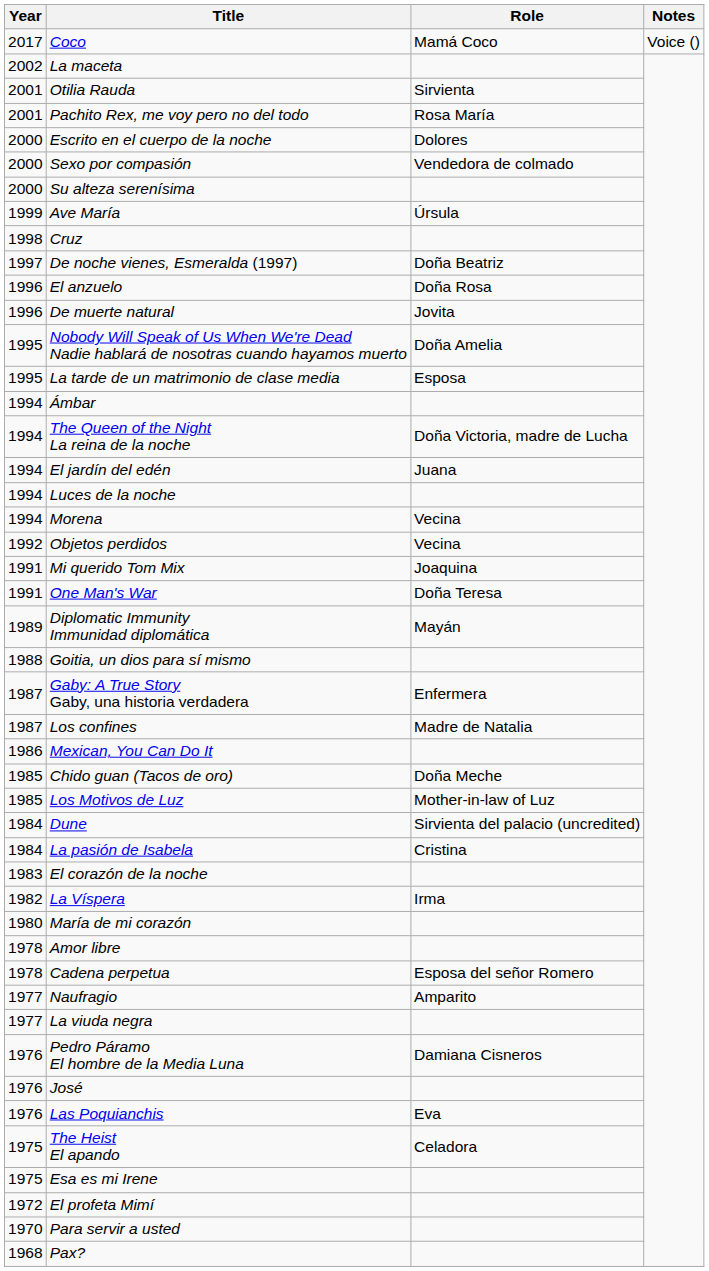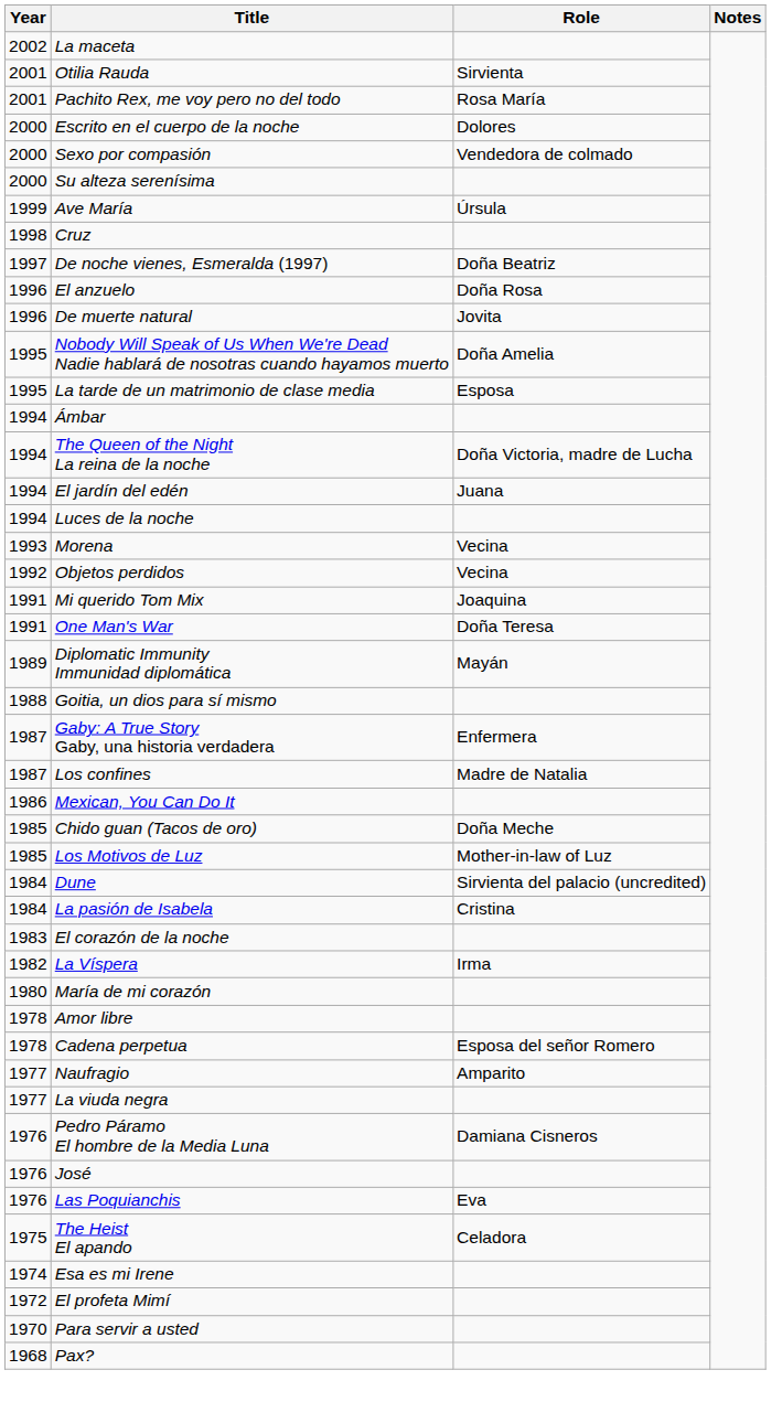 <table class="wikitable sortable">
 <tr>
 <th>Year</th>
 <th>Title</th>
 <th>Role</th>
 <th>Notes</th>
-</tr>
-<tr>
-<td>2017</td>
-<td><em><a href='#'>Coco</a></em></td>
-<td>Mamá Coco</td>
-<td>Voice ()</td>
 </tr>
 <tr>
 <td>2002</td>
 <td><em>La maceta</em></td>
 <td></td>
 </tr>
 <tr>
 <td>2001</td>
 <td><em>Otilia Rauda</em></td>
 <td>Sirvienta</td>
 </tr>
 <tr>
 <td>2001</td>
 <td><em>Pachito Rex, me voy pero no del todo</em></td>
 <td>Rosa María</td>
 </tr>
 <tr>
 <td>2000</td>
 <td><em>Escrito en el cuerpo de la noche</em></td>
 <td>Dolores</td>
 </tr>
 <tr>
 <td>2000</td>
 <td><em>Sexo por compasión</em></td>
 <td>Vendedora de colmado</td>
 </tr>
 <tr>
 <td>2000</td>
 <td><em>Su alteza serenísima</em></td>
 <td></td>
 </tr>
 <tr>
 <td>1999</td>
 <td><em>Ave María</em></td>
 <td>Úrsula</td>
 </tr>
 <tr>
 <td>1998</td>
 <td><em>Cruz</em></td>
 <td></td>
 </tr>
 <tr>
 <td>1997</td>
 <td><em>De noche vienes, Esmeralda</em> (1997)</td>
 <td>Doña Beatriz</td>
 </tr>
 <tr>
 <td>1996</td>
 <td><em>El anzuelo</em></td>
 <td>Doña Rosa</td>
 </tr>
 <tr>
 <td>1996</td>
 <td><em>De muerte natural</em></td>
 <td>Jovita</td>
 </tr>
 <tr>
 <td>1995</td>
 <td><em><a href='#'>Nobody Will Speak of Us When We're Dead</a></em><br><em>Nadie hablará de nosotras cuando hayamos muerto</em></td>
 <td>Doña Amelia</td>
 </tr>
 <tr>
 <td>1995</td>
 <td><em>La tarde de un matrimonio de clase media</em></td>
 <td>Esposa</td>
 </tr>
 <tr>
 <td>1994</td>
 <td><em>Ámbar</em></td>
 <td></td>
 </tr>
 <tr>
 <td>1994</td>
 <td><em><a href='#'>The Queen of the Night</a></em><br><em>La reina de la noche</em></td>
 <td>Doña Victoria, madre de Lucha</td>
 </tr>
 <tr>
 <td>1994</td>
 <td><em>El jardín del edén</em></td>
 <td>Juana</td>
 </tr>
 <tr>
 <td>1994</td>
 <td><em>Luces de la noche</em></td>
 <td></td>
 </tr>
 <tr>
-<td>1994</td>
+<td>1993</td>
 <td><em>Morena</em></td>
 <td>Vecina</td>
 </tr>
 <tr>
 <td>1992</td>
 <td><em>Objetos perdidos</em></td>
 <td>Vecina</td>
 </tr>
 <tr>
 <td>1991</td>
 <td><em>Mi querido Tom Mix</em></td>
 <td>Joaquina</td>
 </tr>
 <tr>
 <td>1991</td>
 <td><em><a href='#'>One Man's War</a></em></td>
 <td>Doña Teresa</td>
 </tr>
 <tr>
 <td>1989</td>
 <td><em>Diplomatic Immunity</em><br><em>Immunidad diplomática</em></td>
 <td>Mayán</td>
 </tr>
 <tr>
 <td>1988</td>
 <td><em>Goitia, un dios para sí mismo</em></td>
 <td></td>
 </tr>
 <tr>
 <td>1987</td>
 <td><em><a href='#'>Gaby: A True Story</a></em><br>Gaby, una historia verdadera</td>
 <td>Enfermera</td>
 </tr>
 <tr>
 <td>1987</td>
 <td><em>Los confines</em></td>
 <td>Madre de Natalia</td>
 </tr>
 <tr>
 <td>1986</td>
 <td><em><a href='#'>Mexican, You Can Do It</a></em></td>
 <td></td>
 </tr>
 <tr>
 <td>1985</td>
 <td><em>Chido guan (Tacos de oro)</em></td>
 <td>Doña Meche</td>
 </tr>
 <tr>
 <td>1985</td>
 <td><em><a href='#'>Los Motivos de Luz</a></em></td>
 <td>Mother-in-law of Luz</td>
 </tr>
 <tr>
 <td>1984</td>
 <td><em><a href='#'>Dune</a></em></td>
 <td>Sirvienta del palacio (uncredited)</td>
 </tr>
 <tr>
 <td>1984</td>
 <td><em><a href='#'>La pasión de Isabela</a></em></td>
 <td>Cristina</td>
 </tr>
 <tr>
 <td>1983</td>
 <td><em>El corazón de la noche</em></td>
 <td></td>
 </tr>
 <tr>
 <td>1982</td>
 <td><em><a href='#'>La Víspera</a></em></td>
 <td>Irma</td>
 </tr>
 <tr>
 <td>1980</td>
 <td><em>María de mi corazón</em></td>
 <td></td>
 </tr>
 <tr>
 <td>1978</td>
 <td><em>Amor libre</em></td>
 <td></td>
 </tr>
 <tr>
 <td>1978</td>
 <td><em>Cadena perpetua</em></td>
 <td>Esposa del señor Romero</td>
 </tr>
 <tr>
 <td>1977</td>
 <td><em>Naufragio</em></td>
 <td>Amparito</td>
 </tr>
 <tr>
 <td>1977</td>
 <td><em>La viuda negra</em></td>
 <td></td>
 </tr>
 <tr>
 <td>1976</td>
 <td><em>Pedro Páramo</em><br><em>El hombre de la Media Luna</em></td>
 <td>Damiana Cisneros</td>
 </tr>
 <tr>
 <td>1976</td>
 <td><em>José</em></td>
 <td></td>
 </tr>
 <tr>
 <td>1976</td>
 <td><em><a href='#'>Las Poquianchis</a></em></td>
 <td>Eva</td>
 </tr>
 <tr>
 <td>1975</td>
 <td><em><a href='#'>The Heist</a></em><br><em>El apando</em></td>
 <td>Celadora</td>
 </tr>
 <tr>
-<td>1975</td>
+<td>1974</td>
 <td><em>Esa es mi Irene</em></td>
 <td></td>
 </tr>
 <tr>
 <td>1972</td>
 <td><em>El profeta Mimí</em></td>
 <td></td>
 </tr>
 <tr>
 <td>1970</td>
 <td><em>Para servir a usted</em></td>
 <td></td>
 </tr>
 <tr>
 <td>1968</td>
 <td><em>Pax?</em></td>
 <td></td>
 </tr>
 </table>
